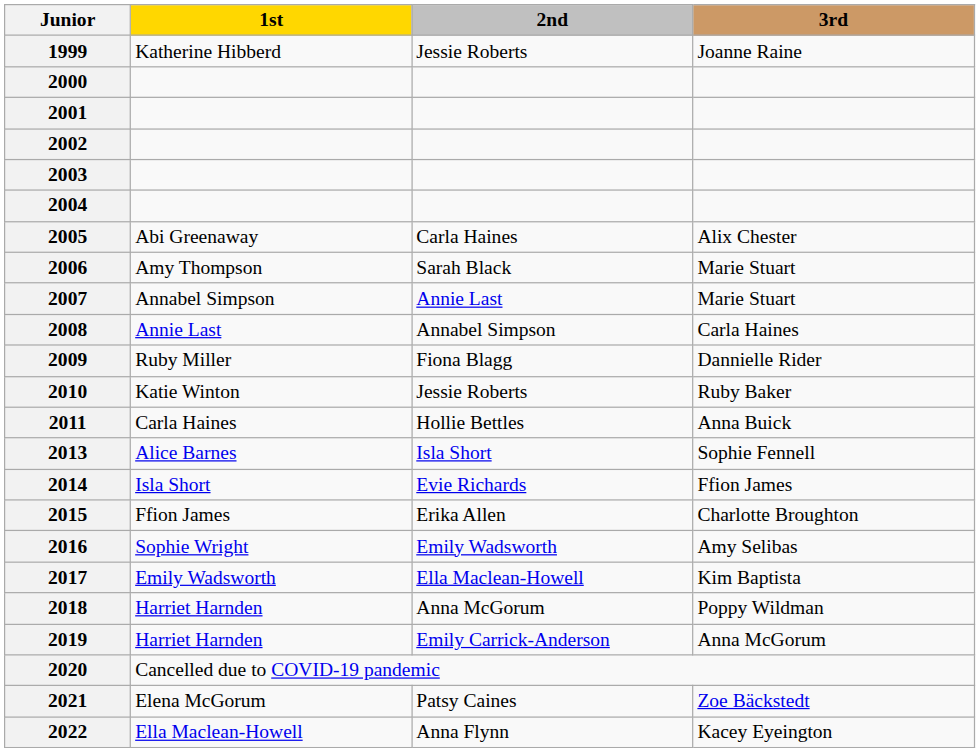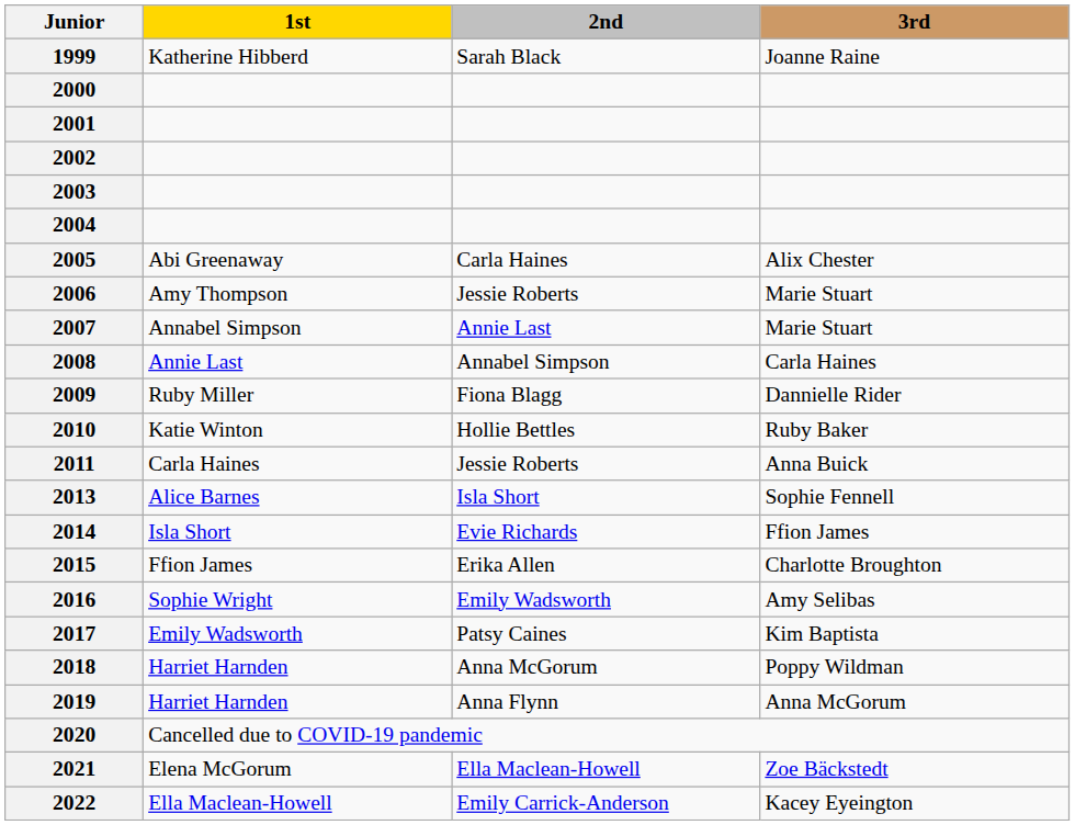 <table class="wikitable" style="width:90%;">
 <tr>
 <th>Junior</th>
 <th style="width:29%; background:gold;">1st</th>
 <th style="width:29%; background:silver;">2nd</th>
 <th style="width:29%; background:#c96;">3rd</th>
 </tr>
 <tr>
 <th>1999</th>
 <td>Katherine Hibberd</td>
-<td>Jessie Roberts</td>
+<td>Sarah Black</td>
 <td>Joanne Raine</td>
 </tr>
 <tr>
 <th>2000</th>
 <td></td>
 <td></td>
 <td></td>
 </tr>
 <tr>
 <th>2001</th>
 <td></td>
 <td></td>
 <td></td>
 </tr>
 <tr>
 <th>2002</th>
 <td></td>
 <td></td>
 <td></td>
 </tr>
 <tr>
 <th>2003</th>
 <td></td>
 <td></td>
 <td></td>
 </tr>
 <tr>
 <th>2004</th>
 <td></td>
 <td></td>
 <td></td>
 </tr>
 <tr>
 <th>2005</th>
 <td>Abi Greenaway</td>
 <td>Carla Haines</td>
 <td>Alix Chester</td>
 </tr>
 <tr>
 <th>2006</th>
 <td>Amy Thompson</td>
-<td>Sarah Black</td>
+<td>Jessie Roberts</td>
 <td>Marie Stuart</td>
 </tr>
 <tr>
 <th>2007</th>
 <td>Annabel Simpson</td>
 <td><a href='#'>Annie Last</a></td>
 <td>Marie Stuart</td>
 </tr>
 <tr>
 <th>2008</th>
 <td><a href='#'>Annie Last</a></td>
 <td>Annabel Simpson</td>
 <td>Carla Haines</td>
 </tr>
 <tr>
 <th>2009</th>
 <td>Ruby Miller</td>
 <td>Fiona Blagg</td>
 <td>Dannielle Rider</td>
 </tr>
 <tr>
 <th>2010</th>
 <td>Katie Winton</td>
-<td>Jessie Roberts</td>
+<td>Hollie Bettles</td>
 <td>Ruby Baker</td>
 </tr>
 <tr>
 <th>2011</th>
 <td>Carla Haines</td>
-<td>Hollie Bettles</td>
+<td>Jessie Roberts</td>
 <td>Anna Buick</td>
 </tr>
 <tr>
 <th>2013</th>
 <td><a href='#'>Alice Barnes</a></td>
 <td><a href='#'>Isla Short</a></td>
 <td>Sophie Fennell</td>
 </tr>
 <tr>
 <th>2014</th>
 <td><a href='#'>Isla Short</a></td>
 <td><a href='#'>Evie Richards</a></td>
 <td>Ffion James</td>
 </tr>
 <tr>
 <th>2015</th>
 <td>Ffion James</td>
 <td>Erika Allen</td>
 <td>Charlotte Broughton</td>
 </tr>
 <tr>
 <th>2016</th>
 <td><a href='#'>Sophie Wright</a></td>
 <td><a href='#'>Emily Wadsworth</a></td>
 <td>Amy Selibas</td>
 </tr>
 <tr>
 <th>2017</th>
 <td><a href='#'>Emily Wadsworth</a></td>
-<td><a href='#'>Ella Maclean-Howell</a></td>
+<td>Patsy Caines</td>
 <td>Kim Baptista</td>
 </tr>
 <tr>
 <th>2018</th>
 <td><a href='#'>Harriet Harnden</a></td>
 <td>Anna McGorum</td>
 <td>Poppy Wildman</td>
 </tr>
 <tr>
 <th>2019</th>
 <td><a href='#'>Harriet Harnden</a></td>
-<td><a href='#'>Emily Carrick-Anderson</a></td>
+<td>Anna Flynn</td>
 <td>Anna McGorum</td>
 </tr>
 <tr>
 <th>2020</th>
 <td colspan=3>Cancelled due to <a href='#'>COVID-19 pandemic</a></td>
 </tr>
 <tr>
 <th>2021</th>
 <td>Elena McGorum</td>
-<td>Patsy Caines</td>
+<td><a href='#'>Ella Maclean-Howell</a></td>
 <td><a href='#'>Zoe Bäckstedt</a></td>
 </tr>
 <tr>
 <th>2022</th>
 <td><a href='#'>Ella Maclean-Howell</a></td>
-<td>Anna Flynn</td>
+<td><a href='#'>Emily Carrick-Anderson</a></td>
 <td>Kacey Eyeington</td>
 </tr>
 </table>
